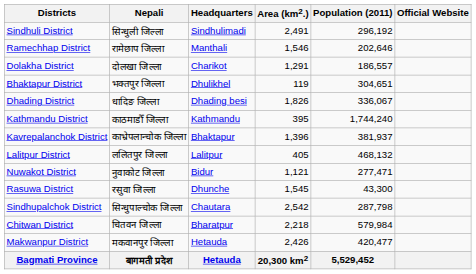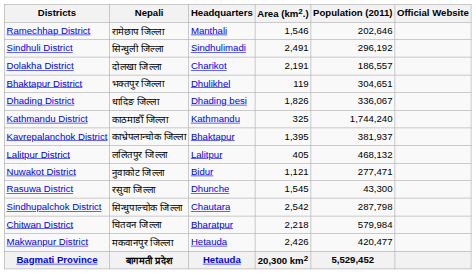 <table class="wikitable sortable">
 <tr>
 <th>Districts</th>
 <th>Nepali</th>
 <th>Headquarters</th>
 <th>Area (km<sup>2</sup>.)</th>
 <th>Population (2011)</th>
 <th>Official Website</th>
 </tr>
 <tr>
+<td><a href='#'>Ramechhap District</a></td>
+<td>रामेछाप जिल्ला</td>
+<td><a href='#'>Manthali</a></td>
+<td align="right">1,546</td>
+<td align="right">202,646</td>
+<td></td>
+</tr>
+<tr>
 <td><a href='#'>Sindhuli District</a></td>
 <td>सिन्धुली जिल्ला</td>
 <td><a href='#'>Sindhulimadi</a></td>
 <td align="right">2,491</td>
 <td align="right">296,192</td>
 <td></td>
 </tr>
 <tr>
-<td><a href='#'>Ramechhap District</a></td>
-<td>रामेछाप जिल्ला</td>
-<td><a href='#'>Manthali</a></td>
-<td align="right">1,546</td>
-<td align="right">202,646</td>
-<td></td>
-</tr>
-<tr>
 <td><a href='#'>Dolakha District</a></td>
 <td>दोलखा जिल्ला</td>
 <td><a href='#'>Charikot</a></td>
-<td align="right">1,291</td>
+<td align="right">2,191</td>
 <td align="right">186,557</td>
 <td></td>
 </tr>
 <tr>
 <td><a href='#'>Bhaktapur District</a></td>
 <td>भक्तपुर जिल्ला</td>
 <td><a href='#'>Dhulikhel</a></td>
 <td align="right">119</td>
 <td align="right">304,651</td>
 <td></td>
 </tr>
 <tr>
 <td><a href='#'>Dhading District</a></td>
 <td>धादिङ जिल्ला</td>
 <td><a href='#'>Dhading besi</a></td>
 <td align="right">1,826</td>
 <td align="right">336,067</td>
 <td></td>
 </tr>
 <tr>
 <td><a href='#'>Kathmandu District</a></td>
 <td>काठमाडौँ जिल्ला</td>
 <td><a href='#'>Kathmandu</a></td>
-<td align="right">395</td>
+<td align="right">325</td>
 <td align="right">1,744,240</td>
 <td></td>
 </tr>
 <tr>
 <td><a href='#'>Kavrepalanchok District</a></td>
 <td>काभ्रेपलान्चोक जिल्ला</td>
 <td><a href='#'>Bhaktapur</a></td>
-<td align="right">1,396</td>
+<td align="right">1,395</td>
 <td align="right">381,937</td>
 <td></td>
 </tr>
 <tr>
 <td><a href='#'>Lalitpur District</a></td>
 <td>ललितपुर जिल्ला</td>
 <td><a href='#'>Lalitpur</a></td>
 <td align="right">405</td>
 <td align="right">468,132</td>
 <td></td>
 </tr>
 <tr>
 <td><a href='#'>Nuwakot District</a></td>
 <td>नुवाकोट जिल्ला</td>
 <td><a href='#'>Bidur</a></td>
 <td align="right">1,121</td>
 <td align="right">277,471</td>
 <td></td>
 </tr>
 <tr>
 <td><a href='#'>Rasuwa District</a></td>
 <td>रसुवा जिल्ला</td>
 <td><a href='#'>Dhunche</a></td>
 <td align="right">1,545</td>
 <td align="right">43,300</td>
 <td></td>
 </tr>
 <tr>
 <td><a href='#'>Sindhupalchok District</a></td>
 <td>सिन्धुपाल्चोक जिल्ला</td>
 <td><a href='#'>Chautara</a></td>
 <td align="right">2,542</td>
 <td align="right">287,798</td>
 <td></td>
 </tr>
 <tr>
 <td><a href='#'>Chitwan District</a></td>
 <td>चितवन जिल्ला</td>
 <td><a href='#'>Bharatpur</a></td>
 <td align="right">2,218</td>
 <td align="right">579,984</td>
 <td></td>
 </tr>
 <tr>
 <td><a href='#'>Makwanpur District</a></td>
 <td>मकवानपुर जिल्ला</td>
 <td><a href='#'>Hetauda</a></td>
 <td align="right">2,426</td>
 <td align="right">420,477</td>
 <td></td>
 </tr>
 <tr>
 <th><a href='#'>Bagmati Province</a></th>
 <th>बागमती <strong>प्रदेश</strong></th>
 <th><strong><a href='#'>Hetauda</a></strong></th>
 <th><strong>20,300 km<sup>2</sup></strong></th>
 <th><strong>5,529,452</strong></th>
 <th></th>
 </tr>
 </table>
